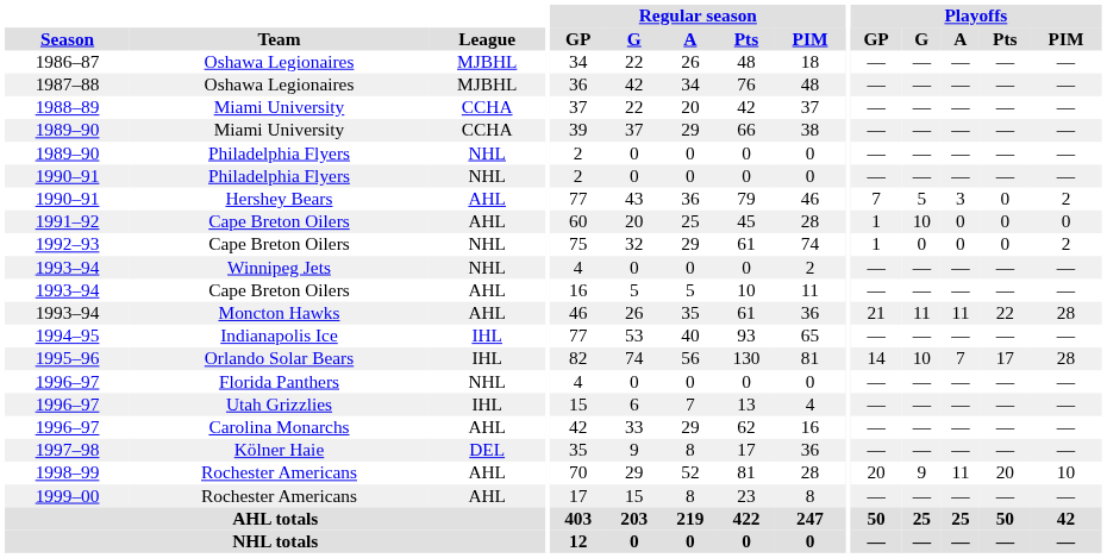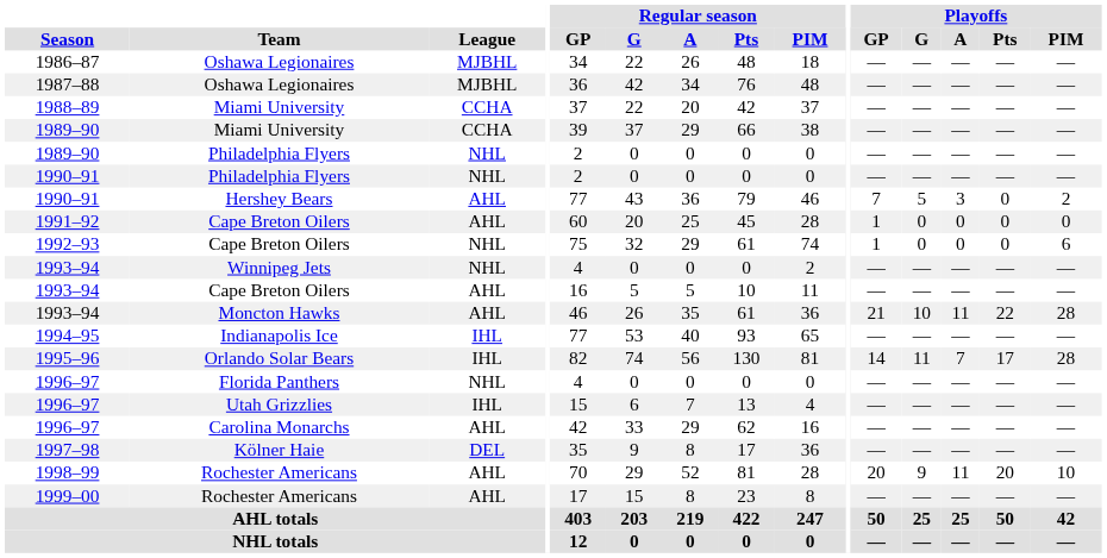 <table border="0" cellpadding="1" cellspacing="0" style="text-align:center; width:60em">
 <tr bgcolor="#e0e0e0">
 <th colspan="3" bgcolor="#ffffff"></th>
 <th rowspan="100" bgcolor="#ffffff"></th>
 <th colspan="5"><a href='#'>Regular season</a></th>
 <th rowspan="100" bgcolor="#ffffff"></th>
 <th colspan="5"><a href='#'>Playoffs</a></th>
 </tr>
 <tr bgcolor="#e0e0e0">
 <th><a href='#'>Season</a></th>
 <th>Team</th>
 <th>League</th>
 <th>GP</th>
 <th><a href='#'>G</a></th>
 <th><a href='#'>A</a></th>
 <th><a href='#'>Pts</a></th>
 <th><a href='#'>PIM</a></th>
 <th>GP</th>
 <th>G</th>
 <th>A</th>
 <th>Pts</th>
 <th>PIM</th>
 </tr>
 <tr>
 <td>1986–87</td>
 <td><a href='#'>Oshawa Legionaires</a></td>
 <td><a href='#'>MJBHL</a></td>
 <td>34</td>
 <td>22</td>
 <td>26</td>
 <td>48</td>
 <td>18</td>
 <td>—</td>
 <td>—</td>
 <td>—</td>
 <td>—</td>
 <td>—</td>
 </tr>
 <tr bgcolor="#f0f0f0">
 <td>1987–88</td>
 <td>Oshawa Legionaires</td>
 <td>MJBHL</td>
 <td>36</td>
 <td>42</td>
 <td>34</td>
 <td>76</td>
 <td>48</td>
 <td>—</td>
 <td>—</td>
 <td>—</td>
 <td>—</td>
 <td>—</td>
 </tr>
 <tr>
 <td><a href='#'>1988–89</a></td>
 <td><a href='#'>Miami University</a></td>
 <td><a href='#'>CCHA</a></td>
 <td>37</td>
 <td>22</td>
 <td>20</td>
 <td>42</td>
 <td>37</td>
 <td>—</td>
 <td>—</td>
 <td>—</td>
 <td>—</td>
 <td>—</td>
 </tr>
 <tr bgcolor="#f0f0f0">
 <td><a href='#'>1989–90</a></td>
 <td>Miami University</td>
 <td>CCHA</td>
 <td>39</td>
 <td>37</td>
 <td>29</td>
 <td>66</td>
 <td>38</td>
 <td>—</td>
 <td>—</td>
 <td>—</td>
 <td>—</td>
 <td>—</td>
 </tr>
 <tr>
 <td><a href='#'>1989–90</a></td>
 <td><a href='#'>Philadelphia Flyers</a></td>
 <td><a href='#'>NHL</a></td>
 <td>2</td>
 <td>0</td>
 <td>0</td>
 <td>0</td>
 <td>0</td>
 <td>—</td>
 <td>—</td>
 <td>—</td>
 <td>—</td>
 <td>—</td>
 </tr>
 <tr bgcolor="#f0f0f0">
 <td><a href='#'>1990–91</a></td>
 <td><a href='#'>Philadelphia Flyers</a></td>
 <td>NHL</td>
 <td>2</td>
 <td>0</td>
 <td>0</td>
 <td>0</td>
 <td>0</td>
 <td>—</td>
 <td>—</td>
 <td>—</td>
 <td>—</td>
 <td>—</td>
 </tr>
 <tr>
 <td><a href='#'>1990–91</a></td>
 <td><a href='#'>Hershey Bears</a></td>
 <td><a href='#'>AHL</a></td>
 <td>77</td>
 <td>43</td>
 <td>36</td>
 <td>79</td>
 <td>46</td>
 <td>7</td>
 <td>5</td>
 <td>3</td>
 <td>0</td>
 <td>2</td>
 </tr>
 <tr bgcolor="#f0f0f0">
 <td><a href='#'>1991–92</a></td>
 <td><a href='#'>Cape Breton Oilers</a></td>
 <td>AHL</td>
 <td>60</td>
 <td>20</td>
 <td>25</td>
 <td>45</td>
 <td>28</td>
 <td>1</td>
-<td>10</td>
+<td>0</td>
 <td>0</td>
 <td>0</td>
 <td>0</td>
 </tr>
 <tr>
 <td><a href='#'>1992–93</a></td>
 <td>Cape Breton Oilers</td>
 <td>NHL</td>
 <td>75</td>
 <td>32</td>
 <td>29</td>
 <td>61</td>
 <td>74</td>
 <td>1</td>
 <td>0</td>
 <td>0</td>
 <td>0</td>
-<td>2</td>
+<td>6</td>
 </tr>
 <tr bgcolor="#f0f0f0">
 <td><a href='#'>1993–94</a></td>
 <td><a href='#'>Winnipeg Jets</a></td>
 <td>NHL</td>
 <td>4</td>
 <td>0</td>
 <td>0</td>
 <td>0</td>
 <td>2</td>
 <td>—</td>
 <td>—</td>
 <td>—</td>
 <td>—</td>
 <td>—</td>
 </tr>
 <tr>
 <td><a href='#'>1993–94</a></td>
 <td>Cape Breton Oilers</td>
 <td>AHL</td>
 <td>16</td>
 <td>5</td>
 <td>5</td>
 <td>10</td>
 <td>11</td>
 <td>—</td>
 <td>—</td>
 <td>—</td>
 <td>—</td>
 <td>—</td>
 </tr>
 <tr bgcolor="#f0f0f0">
 <td>1993–94</td>
 <td><a href='#'>Moncton Hawks</a></td>
 <td>AHL</td>
 <td>46</td>
 <td>26</td>
 <td>35</td>
 <td>61</td>
 <td>36</td>
 <td>21</td>
-<td>11</td>
+<td>10</td>
 <td>11</td>
 <td>22</td>
 <td>28</td>
 </tr>
 <tr>
 <td><a href='#'>1994–95</a></td>
 <td><a href='#'>Indianapolis Ice</a></td>
 <td><a href='#'>IHL</a></td>
 <td>77</td>
 <td>53</td>
 <td>40</td>
 <td>93</td>
 <td>65</td>
 <td>—</td>
 <td>—</td>
 <td>—</td>
 <td>—</td>
 <td>—</td>
 </tr>
 <tr bgcolor="#f0f0f0">
 <td><a href='#'>1995–96</a></td>
 <td><a href='#'>Orlando Solar Bears</a></td>
 <td>IHL</td>
 <td>82</td>
 <td>74</td>
 <td>56</td>
 <td>130</td>
 <td>81</td>
 <td>14</td>
-<td>10</td>
+<td>11</td>
 <td>7</td>
 <td>17</td>
 <td>28</td>
 </tr>
 <tr>
 <td><a href='#'>1996–97</a></td>
 <td><a href='#'>Florida Panthers</a></td>
 <td>NHL</td>
 <td>4</td>
 <td>0</td>
 <td>0</td>
 <td>0</td>
 <td>0</td>
 <td>—</td>
 <td>—</td>
 <td>—</td>
 <td>—</td>
 <td>—</td>
 </tr>
 <tr bgcolor="#f0f0f0">
 <td><a href='#'>1996–97</a></td>
 <td><a href='#'>Utah Grizzlies</a></td>
 <td>IHL</td>
 <td>15</td>
 <td>6</td>
 <td>7</td>
 <td>13</td>
 <td>4</td>
 <td>—</td>
 <td>—</td>
 <td>—</td>
 <td>—</td>
 <td>—</td>
 </tr>
 <tr>
 <td><a href='#'>1996–97</a></td>
 <td><a href='#'>Carolina Monarchs</a></td>
 <td>AHL</td>
 <td>42</td>
 <td>33</td>
 <td>29</td>
 <td>62</td>
 <td>16</td>
 <td>—</td>
 <td>—</td>
 <td>—</td>
 <td>—</td>
 <td>—</td>
 </tr>
 <tr bgcolor="#f0f0f0">
 <td><a href='#'>1997–98</a></td>
 <td><a href='#'>Kölner Haie</a></td>
 <td><a href='#'>DEL</a></td>
 <td>35</td>
 <td>9</td>
 <td>8</td>
 <td>17</td>
 <td>36</td>
 <td>—</td>
 <td>—</td>
 <td>—</td>
 <td>—</td>
 <td>—</td>
 </tr>
 <tr>
 <td><a href='#'>1998–99</a></td>
 <td><a href='#'>Rochester Americans</a></td>
 <td>AHL</td>
 <td>70</td>
 <td>29</td>
 <td>52</td>
 <td>81</td>
 <td>28</td>
 <td>20</td>
 <td>9</td>
 <td>11</td>
 <td>20</td>
 <td>10</td>
 </tr>
 <tr bgcolor="#f0f0f0">
 <td><a href='#'>1999–00</a></td>
 <td>Rochester Americans</td>
 <td>AHL</td>
 <td>17</td>
 <td>15</td>
 <td>8</td>
 <td>23</td>
 <td>8</td>
 <td>—</td>
 <td>—</td>
 <td>—</td>
 <td>—</td>
 <td>—</td>
 </tr>
 <tr bgcolor="#e0e0e0">
 <th colspan="3">AHL totals</th>
 <th>403</th>
 <th>203</th>
 <th>219</th>
 <th>422</th>
 <th>247</th>
 <th>50</th>
 <th>25</th>
 <th>25</th>
 <th>50</th>
 <th>42</th>
 </tr>
 <tr bgcolor="#e0e0e0">
 <th colspan="3">NHL totals</th>
 <th>12</th>
 <th>0</th>
 <th>0</th>
 <th>0</th>
 <th>0</th>
 <th>—</th>
 <th>—</th>
 <th>—</th>
 <th>—</th>
 <th>—</th>
 </tr>
 </table>
